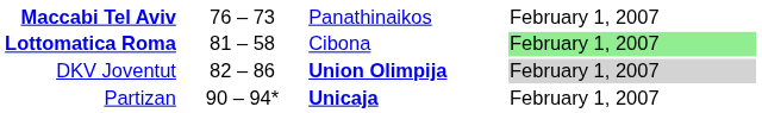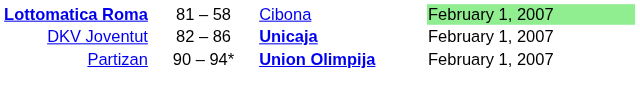 <table style="text-align:center">
 <tr>
 <th width=160></th>
 <th width=100></th>
 <th width=160></th>
 <th width=200></th>
-</tr>
-<tr>
-<td align=right><strong><a href='#'>Maccabi Tel Aviv</a></strong> </td>
-<td>76 – 73</td>
-<td align=left> <a href='#'>Panathinaikos</a></td>
-<td align=left>February 1, 2007</td>
 </tr>
 <tr>
 <td align=right><strong><a href='#'>Lottomatica Roma</a></strong> </td>
 <td>81 – 58</td>
 <td align=left> <a href='#'>Cibona</a></td>
 <td align=left style="background: lightgreen;">February 1, 2007</td>
 </tr>
 <tr>
 <td align=right><a href='#'>DKV Joventut</a> </td>
 <td>82 – 86</td>
-<td align=left> <strong><a href='#'>Union Olimpija</a></strong></td>
-<td align=left style="background: lightgrey;">February 1, 2007</td>
+<td align=left> <strong><a href='#'>Unicaja</a></strong></td>
+<td align=left>February 1, 2007</td>
 </tr>
 <tr>
 <td align=right><a href='#'>Partizan</a> </td>
 <td>90 – 94*</td>
-<td align=left> <strong><a href='#'>Unicaja</a></strong></td>
+<td align=left> <strong><a href='#'>Union Olimpija</a></strong></td>
 <td align=left>February 1, 2007</td>
 </tr>
 </table>
